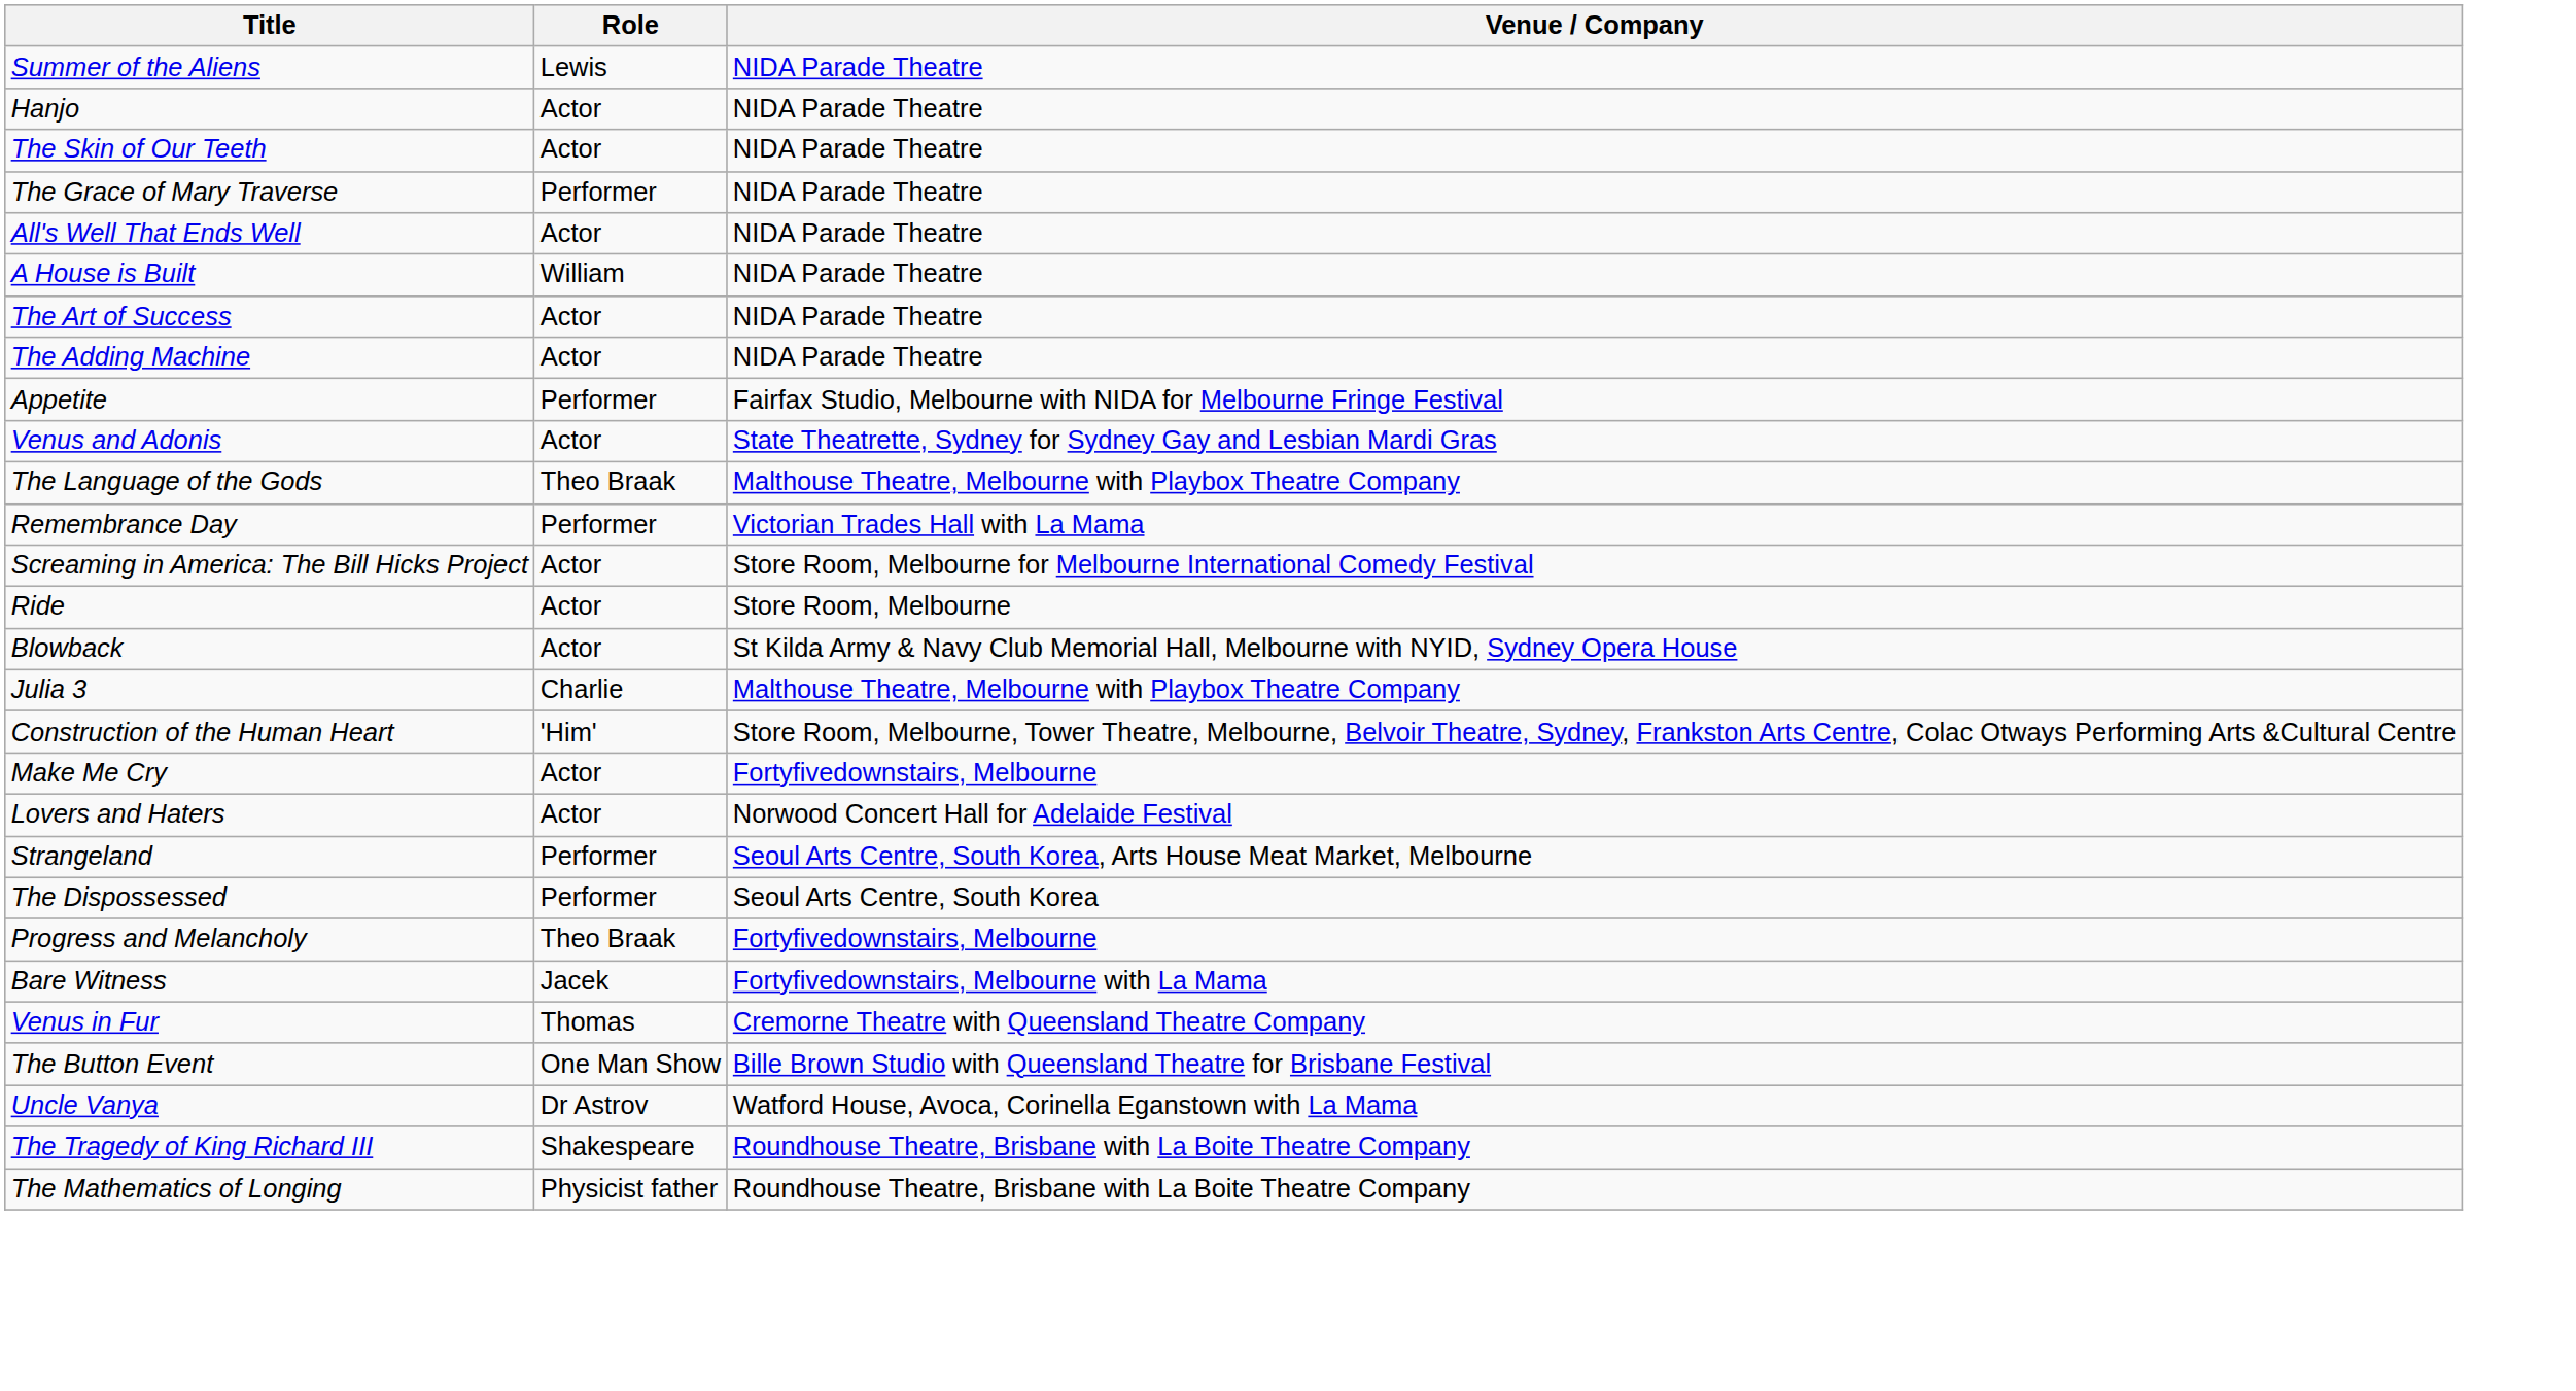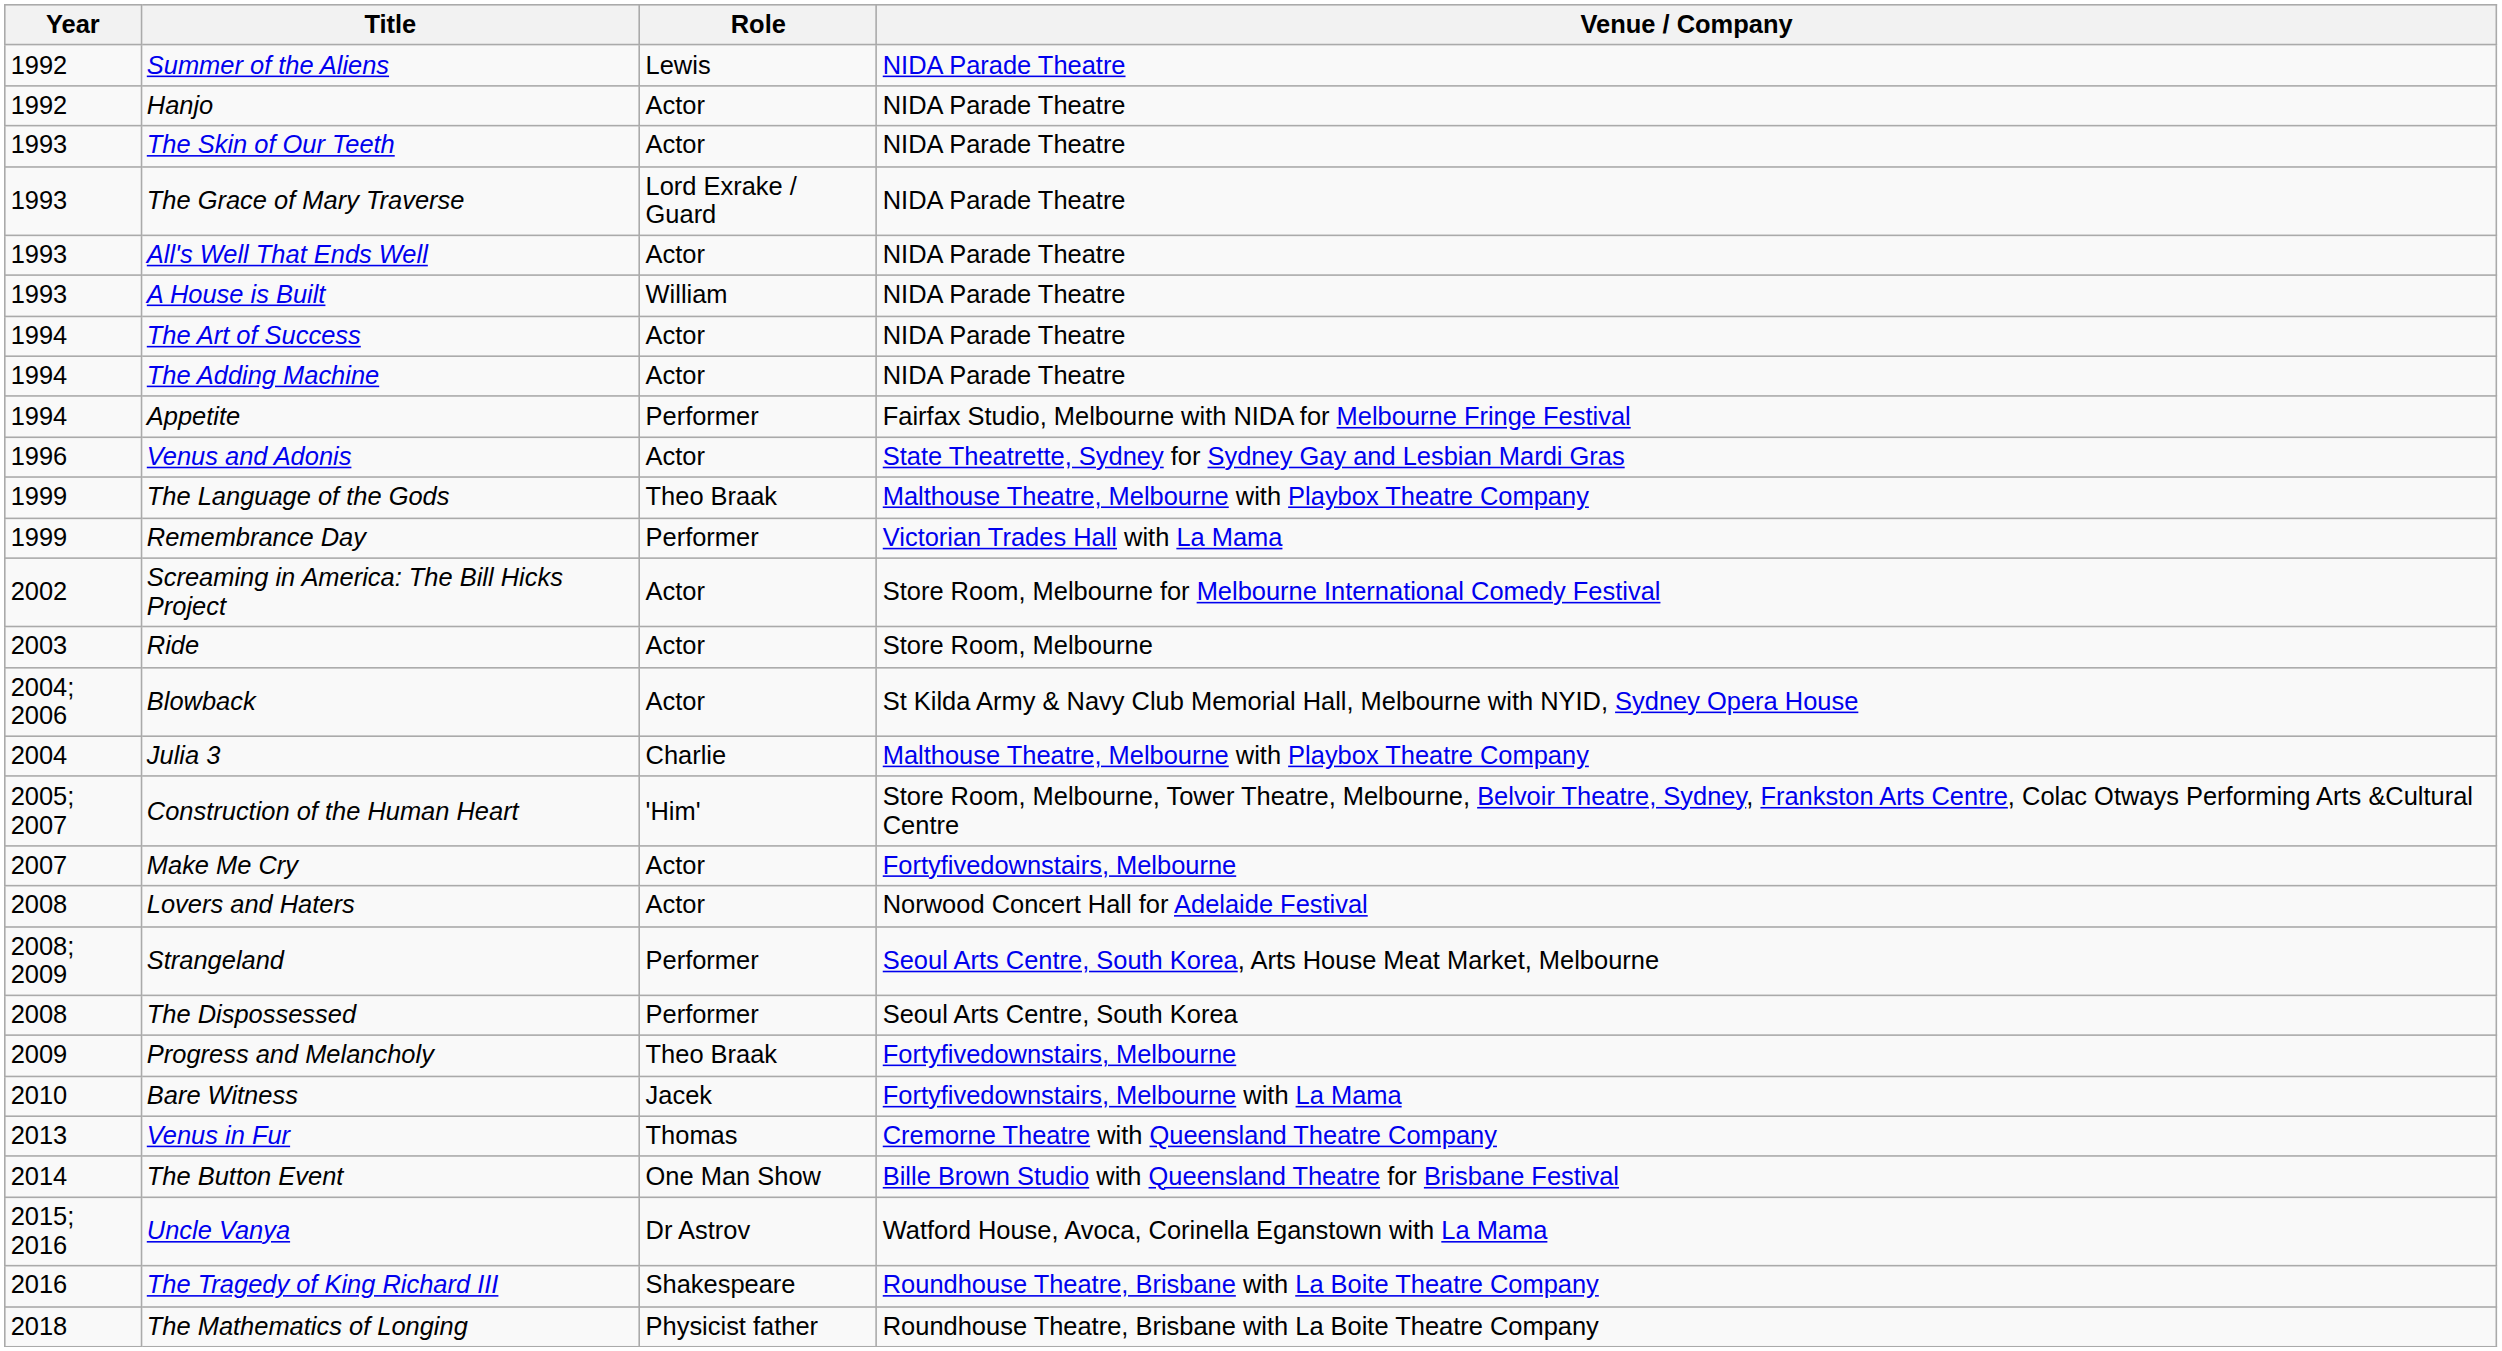 <table class="wikitable">
 <tr>
+<th>Year</th>
 <th>Title</th>
 <th>Role</th>
 <th>Venue / Company</th>
 </tr>
 <tr>
+<td>1992</td>
 <td><em><a href='#'>Summer of the Aliens</a></em></td>
 <td>Lewis</td>
 <td><a href='#'>NIDA Parade Theatre</a></td>
 </tr>
 <tr>
+<td>1992</td>
 <td><em>Hanjo</em></td>
 <td>Actor</td>
 <td>NIDA Parade Theatre</td>
 </tr>
 <tr>
+<td>1993</td>
 <td><em><a href='#'>The Skin of Our Teeth</a></em></td>
 <td>Actor</td>
 <td>NIDA Parade Theatre</td>
 </tr>
 <tr>
+<td>1993</td>
 <td><em>The Grace of Mary Traverse</em></td>
-<td>Performer</td>
+<td>Lord Exrake / Guard</td>
 <td>NIDA Parade Theatre</td>
 </tr>
 <tr>
+<td>1993</td>
 <td><em><a href='#'>All's Well That Ends Well</a></em></td>
 <td>Actor</td>
 <td>NIDA Parade Theatre</td>
 </tr>
 <tr>
+<td>1993</td>
 <td><em><a href='#'>A House is Built</a></em></td>
 <td>William</td>
 <td>NIDA Parade Theatre</td>
 </tr>
 <tr>
+<td>1994</td>
 <td><em><a href='#'>The Art of Success</a></em></td>
 <td>Actor</td>
 <td>NIDA Parade Theatre</td>
 </tr>
 <tr>
+<td>1994</td>
 <td><em><a href='#'>The Adding Machine</a></em></td>
 <td>Actor</td>
 <td>NIDA Parade Theatre</td>
 </tr>
 <tr>
+<td>1994</td>
 <td><em>Appetite</em></td>
 <td>Performer</td>
 <td>Fairfax Studio, Melbourne with NIDA for <a href='#'>Melbourne Fringe Festival</a></td>
 </tr>
 <tr>
+<td>1996</td>
 <td><em><a href='#'>Venus and Adonis</a></em></td>
 <td>Actor</td>
 <td><a href='#'>State Theatrette, Sydney</a> for <a href='#'>Sydney Gay and Lesbian Mardi Gras</a></td>
 </tr>
 <tr>
+<td>1999</td>
 <td><em>The Language of the Gods</em></td>
 <td>Theo Braak</td>
 <td><a href='#'>Malthouse Theatre, Melbourne</a> with <a href='#'>Playbox Theatre Company</a></td>
 </tr>
 <tr>
+<td>1999</td>
 <td><em>Remembrance Day</em></td>
 <td>Performer</td>
 <td><a href='#'>Victorian Trades Hall</a> with <a href='#'>La Mama</a></td>
 </tr>
 <tr>
+<td>2002</td>
 <td><em>Screaming in America: The Bill Hicks Project</em></td>
 <td>Actor</td>
 <td>Store Room, Melbourne for <a href='#'>Melbourne International Comedy Festival</a></td>
 </tr>
 <tr>
+<td>2003</td>
 <td><em>Ride</em></td>
 <td>Actor</td>
 <td>Store Room, Melbourne</td>
 </tr>
 <tr>
+<td>2004; 2006</td>
 <td><em>Blowback</em></td>
 <td>Actor</td>
 <td>St Kilda Army & Navy Club Memorial Hall, Melbourne with NYID, <a href='#'>Sydney Opera House</a></td>
 </tr>
 <tr>
+<td>2004</td>
 <td><em>Julia 3</em></td>
 <td>Charlie</td>
 <td><a href='#'>Malthouse Theatre, Melbourne</a> with <a href='#'>Playbox Theatre Company</a></td>
 </tr>
 <tr>
+<td>2005; 2007</td>
 <td><em>Construction of the Human Heart</em></td>
 <td>'Him'</td>
 <td>Store Room, Melbourne, Tower Theatre, Melbourne, <a href='#'>Belvoir Theatre, Sydney</a>, <a href='#'>Frankston Arts Centre</a>, Colac Otways Performing Arts &Cultural Centre</td>
 </tr>
 <tr>
+<td>2007</td>
 <td><em>Make Me Cry</em></td>
 <td>Actor</td>
 <td><a href='#'>Fortyfivedownstairs, Melbourne</a></td>
 </tr>
 <tr>
+<td>2008</td>
 <td><em>Lovers and Haters</em></td>
 <td>Actor</td>
 <td>Norwood Concert Hall for <a href='#'>Adelaide Festival</a></td>
 </tr>
 <tr>
+<td>2008; 2009</td>
 <td><em>Strangeland</em></td>
 <td>Performer</td>
 <td><a href='#'>Seoul Arts Centre, South Korea</a>, Arts House Meat Market, Melbourne</td>
 </tr>
 <tr>
+<td>2008</td>
 <td><em>The Dispossessed</em></td>
 <td>Performer</td>
 <td>Seoul Arts Centre, South Korea</td>
 </tr>
 <tr>
+<td>2009</td>
 <td><em>Progress and Melancholy</em></td>
 <td>Theo Braak</td>
 <td><a href='#'>Fortyfivedownstairs, Melbourne</a></td>
 </tr>
 <tr>
+<td>2010</td>
 <td><em>Bare Witness</em></td>
 <td>Jacek</td>
 <td><a href='#'>Fortyfivedownstairs, Melbourne</a> with <a href='#'>La Mama</a></td>
 </tr>
 <tr>
+<td>2013</td>
 <td><em><a href='#'>Venus in Fur</a></em></td>
 <td>Thomas</td>
 <td><a href='#'>Cremorne Theatre</a> with <a href='#'>Queensland Theatre Company</a></td>
 </tr>
 <tr>
+<td>2014</td>
 <td><em>The Button Event</em></td>
 <td>One Man Show</td>
 <td><a href='#'>Bille Brown Studio</a> with <a href='#'>Queensland Theatre</a> for <a href='#'>Brisbane Festival</a></td>
 </tr>
 <tr>
+<td>2015; 2016</td>
 <td><em><a href='#'>Uncle Vanya</a></em></td>
 <td>Dr Astrov</td>
 <td>Watford House, Avoca, Corinella Eganstown with <a href='#'>La Mama</a></td>
 </tr>
 <tr>
+<td>2016</td>
 <td><em><a href='#'>The Tragedy of King Richard III</a></em></td>
 <td>Shakespeare</td>
 <td><a href='#'>Roundhouse Theatre, Brisbane</a> with <a href='#'>La Boite Theatre Company</a></td>
 </tr>
 <tr>
+<td>2018</td>
 <td><em>The Mathematics of Longing</em></td>
 <td>Physicist father</td>
 <td>Roundhouse Theatre, Brisbane with La Boite Theatre Company</td>
 </tr>
 </table>
